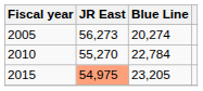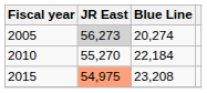 <table class="wikitable">
 <tr>
 <th>Fiscal year</th>
 <th>JR East</th>
 <th>Blue Line</th>
 <th></th>
 </tr>
 <tr>
 <td>2005</td>
-<td>56,273</td>
+<td style="background: lightgrey;">56,273</td>
 <td>20,274</td>
 <td></td>
 </tr>
 <tr>
 <td>2010</td>
 <td>55,270</td>
-<td>22,784</td>
+<td>22,184</td>
 <td></td>
 </tr>
 <tr>
 <td>2015</td>
 <td style="background: lightsalmon;">54,975</td>
-<td>23,205</td>
+<td>23,208</td>
 <td></td>
 </tr>
 <tr>
 </tr>
 </table>
